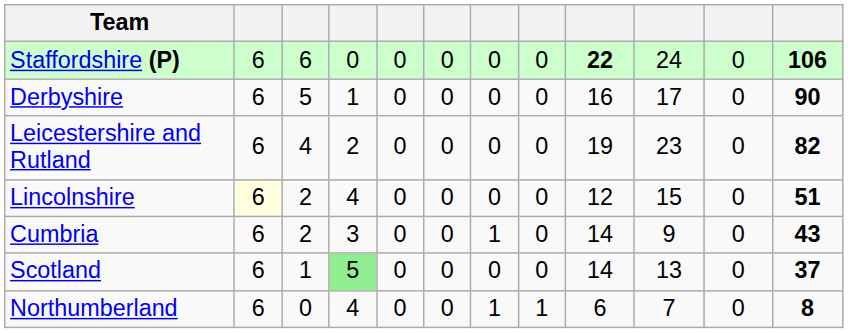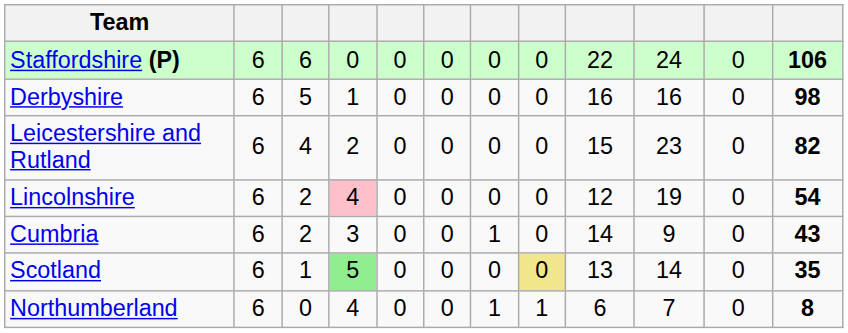 <table class="wikitable" style="text-align:center">
 <tr>
 <th width="150">Team</th>
 <th width="25"></th>
 <th width="25"></th>
 <th width="25"></th>
 <th width="25"></th>
 <th width="25"></th>
 <th width="25"></th>
 <th width="25"></th>
 <th width="40"></th>
 <th width="40"></th>
 <th width="40"></th>
 <th width="40"></th>
 </tr>
 <tr style="background:#cfc;">
 <td style="text-align:left"><a href='#'>Staffordshire</a> <strong>(P)</strong></td>
 <td>6</td>
 <td>6</td>
 <td>0</td>
 <td>0</td>
 <td>0</td>
 <td>0</td>
 <td>0</td>
-<td><strong>22</strong></td>
+<td>22</td>
 <td>24</td>
 <td>0</td>
 <td><strong>106</strong></td>
 </tr>
 <tr>
 <td style="text-align:left"><a href='#'>Derbyshire</a></td>
 <td>6</td>
 <td>5</td>
 <td>1</td>
 <td>0</td>
 <td>0</td>
 <td>0</td>
 <td>0</td>
 <td>16</td>
-<td>17</td>
+<td>16</td>
 <td>0</td>
-<td><strong>90</strong></td>
+<td><strong>98</strong></td>
 </tr>
 <tr>
 <td style="text-align:left"><a href='#'>Leicestershire and Rutland</a></td>
 <td>6</td>
 <td>4</td>
 <td>2</td>
 <td>0</td>
 <td>0</td>
 <td>0</td>
 <td>0</td>
-<td>19</td>
+<td>15</td>
 <td>23</td>
 <td>0</td>
 <td><strong>82</strong></td>
 </tr>
 <tr>
 <td style="text-align:left"><a href='#'>Lincolnshire</a></td>
-<td style="background: lightyellow;">6</td>
+<td>6</td>
 <td>2</td>
-<td>4</td>
+<td style="background: pink;">4</td>
 <td>0</td>
 <td>0</td>
 <td>0</td>
 <td>0</td>
 <td>12</td>
-<td>15</td>
+<td>19</td>
 <td>0</td>
-<td><strong>51</strong></td>
+<td><strong>54</strong></td>
 </tr>
 <tr>
 <td style="text-align:left"><a href='#'>Cumbria</a></td>
 <td>6</td>
 <td>2</td>
 <td>3</td>
 <td>0</td>
 <td>0</td>
 <td>1</td>
 <td>0</td>
 <td>14</td>
 <td>9</td>
 <td>0</td>
 <td><strong>43</strong></td>
 </tr>
 <tr>
 <td style="text-align:left"><a href='#'>Scotland</a></td>
 <td>6</td>
 <td>1</td>
 <td style="background: lightgreen;">5</td>
 <td>0</td>
 <td>0</td>
 <td>0</td>
+<td style="background: khaki;">0</td>
+<td>13</td>
+<td>14</td>
 <td>0</td>
-<td>14</td>
-<td>13</td>
-<td>0</td>
-<td><strong>37</strong></td>
+<td><strong>35</strong></td>
 </tr>
 <tr>
 <td style="text-align:left"><a href='#'>Northumberland</a></td>
 <td>6</td>
 <td>0</td>
 <td>4</td>
 <td>0</td>
 <td>0</td>
 <td>1</td>
 <td>1</td>
 <td>6</td>
 <td>7</td>
 <td>0</td>
 <td><strong>8</strong></td>
 </tr>
 </table>
